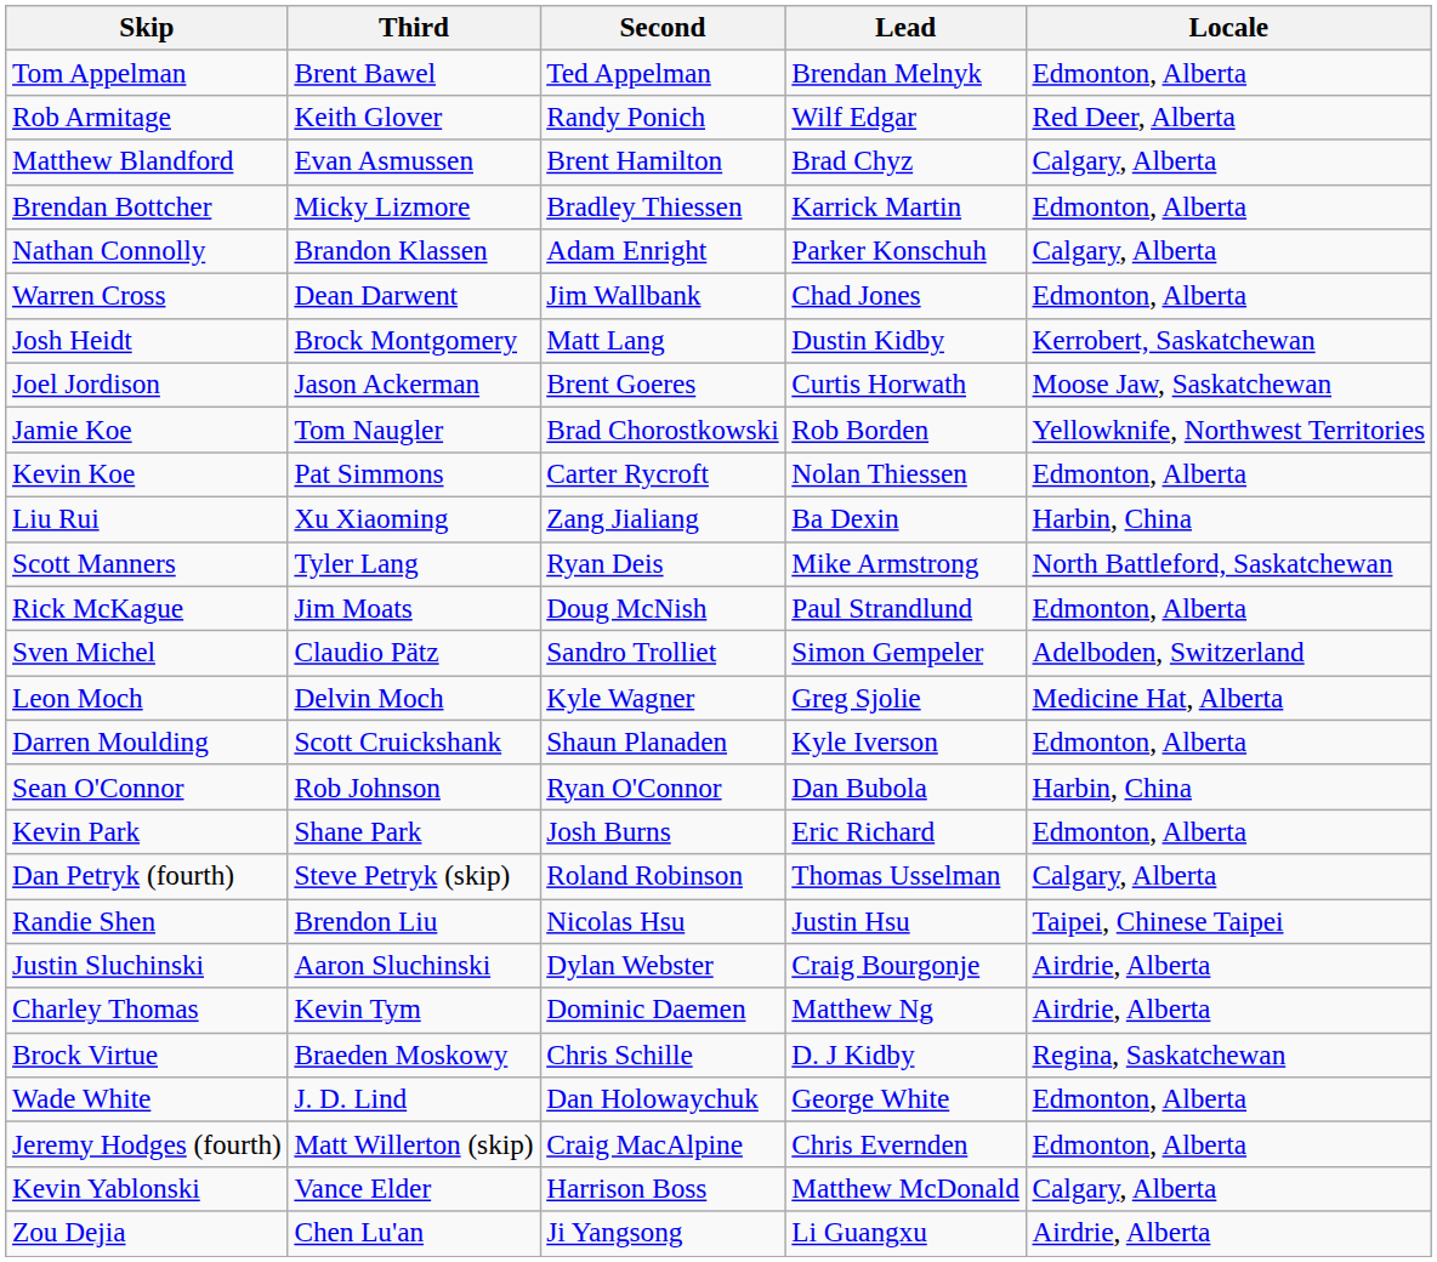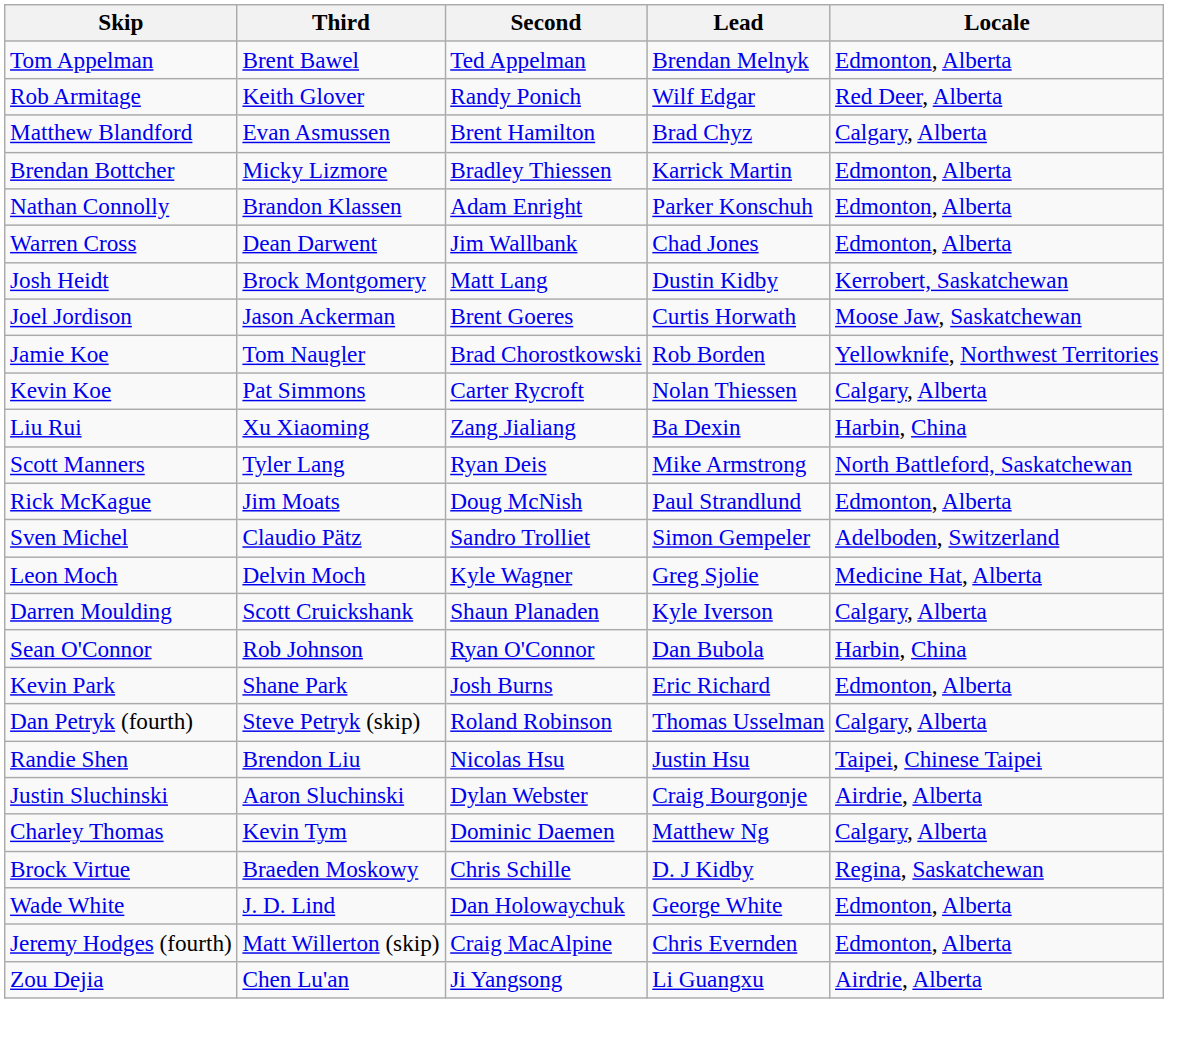 <table class=wikitable>
 <tr>
 <th>Skip</th>
 <th>Third</th>
 <th>Second</th>
 <th>Lead</th>
 <th>Locale</th>
 </tr>
 <tr>
 <td><a href='#'>Tom Appelman</a></td>
 <td><a href='#'>Brent Bawel</a></td>
 <td><a href='#'>Ted Appelman</a></td>
 <td><a href='#'>Brendan Melnyk</a></td>
 <td> <a href='#'>Edmonton</a>, <a href='#'>Alberta</a></td>
 </tr>
 <tr>
 <td><a href='#'>Rob Armitage</a></td>
 <td><a href='#'>Keith Glover</a></td>
 <td><a href='#'>Randy Ponich</a></td>
 <td><a href='#'>Wilf Edgar</a></td>
 <td> <a href='#'>Red Deer</a>, <a href='#'>Alberta</a></td>
 </tr>
 <tr>
 <td><a href='#'>Matthew Blandford</a></td>
 <td><a href='#'>Evan Asmussen</a></td>
 <td><a href='#'>Brent Hamilton</a></td>
 <td><a href='#'>Brad Chyz</a></td>
 <td> <a href='#'>Calgary</a>, <a href='#'>Alberta</a></td>
 </tr>
 <tr>
 <td><a href='#'>Brendan Bottcher</a></td>
 <td><a href='#'>Micky Lizmore</a></td>
 <td><a href='#'>Bradley Thiessen</a></td>
 <td><a href='#'>Karrick Martin</a></td>
 <td> <a href='#'>Edmonton</a>, <a href='#'>Alberta</a></td>
 </tr>
 <tr>
 <td><a href='#'>Nathan Connolly</a></td>
 <td><a href='#'>Brandon Klassen</a></td>
 <td><a href='#'>Adam Enright</a></td>
 <td><a href='#'>Parker Konschuh</a></td>
-<td> <a href='#'>Calgary</a>, <a href='#'>Alberta</a></td>
+<td> <a href='#'>Edmonton</a>, <a href='#'>Alberta</a></td>
 </tr>
 <tr>
 <td><a href='#'>Warren Cross</a></td>
 <td><a href='#'>Dean Darwent</a></td>
 <td><a href='#'>Jim Wallbank</a></td>
 <td><a href='#'>Chad Jones</a></td>
 <td> <a href='#'>Edmonton</a>, <a href='#'>Alberta</a></td>
 </tr>
 <tr>
 <td><a href='#'>Josh Heidt</a></td>
 <td><a href='#'>Brock Montgomery</a></td>
 <td><a href='#'>Matt Lang</a></td>
 <td><a href='#'>Dustin Kidby</a></td>
 <td> <a href='#'>Kerrobert, Saskatchewan</a></td>
 </tr>
 <tr>
 <td><a href='#'>Joel Jordison</a></td>
 <td><a href='#'>Jason Ackerman</a></td>
 <td><a href='#'>Brent Goeres</a></td>
 <td><a href='#'>Curtis Horwath</a></td>
 <td> <a href='#'>Moose Jaw</a>, <a href='#'>Saskatchewan</a></td>
 </tr>
 <tr>
 <td><a href='#'>Jamie Koe</a></td>
 <td><a href='#'>Tom Naugler</a></td>
 <td><a href='#'>Brad Chorostkowski</a></td>
 <td><a href='#'>Rob Borden</a></td>
 <td> <a href='#'>Yellowknife</a>, <a href='#'>Northwest Territories</a></td>
 </tr>
 <tr>
 <td><a href='#'>Kevin Koe</a></td>
 <td><a href='#'>Pat Simmons</a></td>
 <td><a href='#'>Carter Rycroft</a></td>
 <td><a href='#'>Nolan Thiessen</a></td>
-<td> <a href='#'>Edmonton</a>, <a href='#'>Alberta</a></td>
+<td> <a href='#'>Calgary</a>, <a href='#'>Alberta</a></td>
 </tr>
 <tr>
 <td><a href='#'>Liu Rui</a></td>
 <td><a href='#'>Xu Xiaoming</a></td>
 <td><a href='#'>Zang Jialiang</a></td>
 <td><a href='#'>Ba Dexin</a></td>
 <td> <a href='#'>Harbin</a>, <a href='#'>China</a></td>
 </tr>
 <tr>
 <td><a href='#'>Scott Manners</a></td>
 <td><a href='#'>Tyler Lang</a></td>
 <td><a href='#'>Ryan Deis</a></td>
 <td><a href='#'>Mike Armstrong</a></td>
 <td> <a href='#'>North Battleford, Saskatchewan</a></td>
 </tr>
 <tr>
 <td><a href='#'>Rick McKague</a></td>
 <td><a href='#'>Jim Moats</a></td>
 <td><a href='#'>Doug McNish</a></td>
 <td><a href='#'>Paul Strandlund</a></td>
 <td> <a href='#'>Edmonton</a>, <a href='#'>Alberta</a></td>
 </tr>
 <tr>
 <td><a href='#'>Sven Michel</a></td>
 <td><a href='#'>Claudio Pätz</a></td>
 <td><a href='#'>Sandro Trolliet</a></td>
 <td><a href='#'>Simon Gempeler</a></td>
 <td> <a href='#'>Adelboden</a>, <a href='#'>Switzerland</a></td>
 </tr>
 <tr>
 <td><a href='#'>Leon Moch</a></td>
 <td><a href='#'>Delvin Moch</a></td>
 <td><a href='#'>Kyle Wagner</a></td>
 <td><a href='#'>Greg Sjolie</a></td>
 <td> <a href='#'>Medicine Hat</a>, <a href='#'>Alberta</a></td>
 </tr>
 <tr>
 <td><a href='#'>Darren Moulding</a></td>
 <td><a href='#'>Scott Cruickshank</a></td>
 <td><a href='#'>Shaun Planaden</a></td>
 <td><a href='#'>Kyle Iverson</a></td>
-<td> <a href='#'>Edmonton</a>, <a href='#'>Alberta</a></td>
+<td> <a href='#'>Calgary</a>, <a href='#'>Alberta</a></td>
 </tr>
 <tr>
 <td><a href='#'>Sean O'Connor</a></td>
 <td><a href='#'>Rob Johnson</a></td>
 <td><a href='#'>Ryan O'Connor</a></td>
 <td><a href='#'>Dan Bubola</a></td>
 <td> <a href='#'>Harbin</a>, <a href='#'>China</a></td>
 </tr>
 <tr>
 <td><a href='#'>Kevin Park</a></td>
 <td><a href='#'>Shane Park</a></td>
 <td><a href='#'>Josh Burns</a></td>
 <td><a href='#'>Eric Richard</a></td>
 <td> <a href='#'>Edmonton</a>, <a href='#'>Alberta</a></td>
 </tr>
 <tr>
 <td><a href='#'>Dan Petryk</a> (fourth)</td>
 <td><a href='#'>Steve Petryk</a> (skip)</td>
 <td><a href='#'>Roland Robinson</a></td>
 <td><a href='#'>Thomas Usselman</a></td>
 <td> <a href='#'>Calgary</a>, <a href='#'>Alberta</a></td>
 </tr>
 <tr>
 <td><a href='#'>Randie Shen</a></td>
 <td><a href='#'>Brendon Liu</a></td>
 <td><a href='#'>Nicolas Hsu</a></td>
 <td><a href='#'>Justin Hsu</a></td>
 <td> <a href='#'>Taipei</a>, <a href='#'>Chinese Taipei</a></td>
 </tr>
 <tr>
 <td><a href='#'>Justin Sluchinski</a></td>
 <td><a href='#'>Aaron Sluchinski</a></td>
 <td><a href='#'>Dylan Webster</a></td>
 <td><a href='#'>Craig Bourgonje</a></td>
 <td> <a href='#'>Airdrie</a>, <a href='#'>Alberta</a></td>
 </tr>
 <tr>
 <td><a href='#'>Charley Thomas</a></td>
 <td><a href='#'>Kevin Tym</a></td>
 <td><a href='#'>Dominic Daemen</a></td>
 <td><a href='#'>Matthew Ng</a></td>
-<td> <a href='#'>Airdrie</a>, <a href='#'>Alberta</a></td>
+<td> <a href='#'>Calgary</a>, <a href='#'>Alberta</a></td>
 </tr>
 <tr>
 <td><a href='#'>Brock Virtue</a></td>
 <td><a href='#'>Braeden Moskowy</a></td>
 <td><a href='#'>Chris Schille</a></td>
 <td><a href='#'>D. J Kidby</a></td>
 <td> <a href='#'>Regina</a>, <a href='#'>Saskatchewan</a></td>
 </tr>
 <tr>
 <td><a href='#'>Wade White</a></td>
 <td><a href='#'>J. D. Lind</a></td>
 <td><a href='#'>Dan Holowaychuk</a></td>
 <td><a href='#'>George White</a></td>
 <td> <a href='#'>Edmonton</a>, <a href='#'>Alberta</a></td>
 </tr>
 <tr>
 <td><a href='#'>Jeremy Hodges</a> (fourth)</td>
 <td><a href='#'>Matt Willerton</a> (skip)</td>
 <td><a href='#'>Craig MacAlpine</a></td>
 <td><a href='#'>Chris Evernden</a></td>
 <td> <a href='#'>Edmonton</a>, <a href='#'>Alberta</a></td>
 </tr>
 <tr>
-<td><a href='#'>Kevin Yablonski</a></td>
-<td><a href='#'>Vance Elder</a></td>
-<td><a href='#'>Harrison Boss</a></td>
-<td><a href='#'>Matthew McDonald</a></td>
-<td> <a href='#'>Calgary</a>, <a href='#'>Alberta</a></td>
-</tr>
-<tr>
 <td><a href='#'>Zou Dejia</a></td>
 <td><a href='#'>Chen Lu'an</a></td>
 <td><a href='#'>Ji Yangsong</a></td>
 <td><a href='#'>Li Guangxu</a></td>
 <td> <a href='#'>Airdrie</a>, <a href='#'>Alberta</a></td>
 </tr>
 </table>
